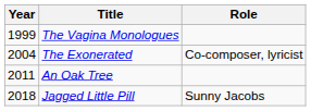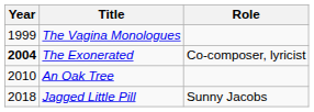 <table class="wikitable sortable">
 <tr>
 <th>Year</th>
 <th>Title</th>
 <th>Role</th>
 </tr>
 <tr>
 <td>1999</td>
 <td data-sort-value="Vagina Monologues, The"><em><a href='#'>The Vagina Monologues</a></em></td>
 <td></td>
 </tr>
 <tr>
-<td>2004</td>
+<td><strong>2004</strong></td>
 <td data-sort-value="Exonerated, The"><em><a href='#'>The Exonerated</a></em></td>
 <td>Co-composer, lyricist</td>
 </tr>
 <tr>
-<td>2011</td>
+<td>2010</td>
 <td><em><a href='#'>An Oak Tree</a></em></td>
 <td></td>
 </tr>
 <tr>
 <td>2018</td>
 <td><em><a href='#'>Jagged Little Pill</a></em></td>
 <td>Sunny Jacobs</td>
 </tr>
 </table>
